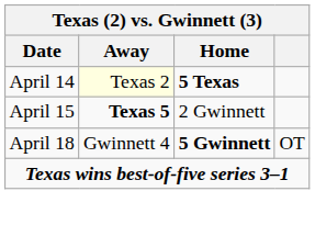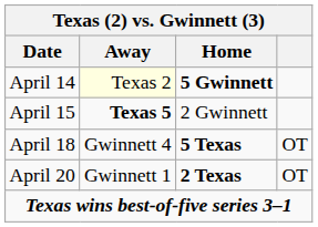 <table class="wikitable">
 <tr>
 <th bgcolor="#DDDDDD" colspan="4">Texas (2) vs. Gwinnett (3)</th>
 </tr>
 <tr>
 <th>Date</th>
 <th>Away</th>
 <th>Home</th>
 <th></th>
 </tr>
 <tr>
 <td>April 14</td>
 <td align="right" style="background: lightyellow;">Texas 2</td>
-<td><strong>5 Texas</strong></td>
+<td><strong>5 Gwinnett</strong></td>
 <td></td>
 </tr>
 <tr>
 <td>April 15</td>
 <td align="right"><strong>Texas 5</strong></td>
 <td>2 Gwinnett</td>
 <td></td>
 </tr>
 <tr>
 <td>April 18</td>
 <td align="right">Gwinnett 4</td>
-<td><strong>5 Gwinnett</strong></td>
+<td><strong>5 Texas</strong></td>
+<td>OT</td>
+</tr>
+<tr>
+<td>April 20</td>
+<td align="right">Gwinnett 1</td>
+<td><strong>2 Texas</strong></td>
 <td>OT</td>
 </tr>
 <tr align="center">
 <td colspan="4"><strong><em>Texas wins best-of-five series 3–1</em></strong></td>
 </tr>
 </table>
